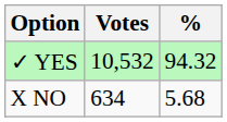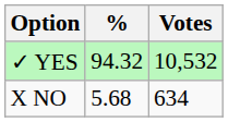 <table class="wikitable">
 <tr>
 <th>Option</th>
+<th>%</th>
 <th>Votes</th>
-<th>%</th>
 </tr>
 <tr>
 <td style=background:#bbf8be>✓ YES</td>
+<td style=background:#bbf8be>94.32</td>
 <td style=background:#bbf8be>10,532</td>
-<td style=background:#bbf8be>94.32</td>
 </tr>
 <tr>
 <td>X NO</td>
+<td>5.68</td>
 <td>634</td>
-<td>5.68</td>
 </tr>
 </table>
